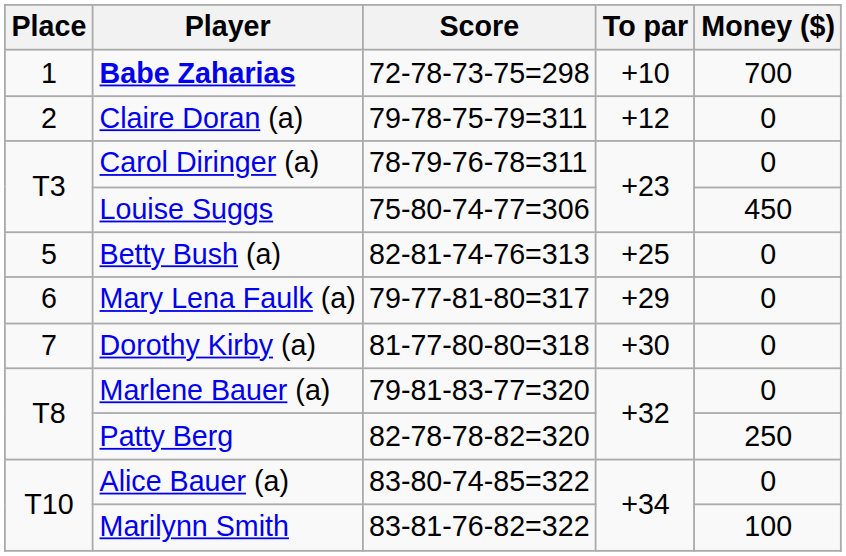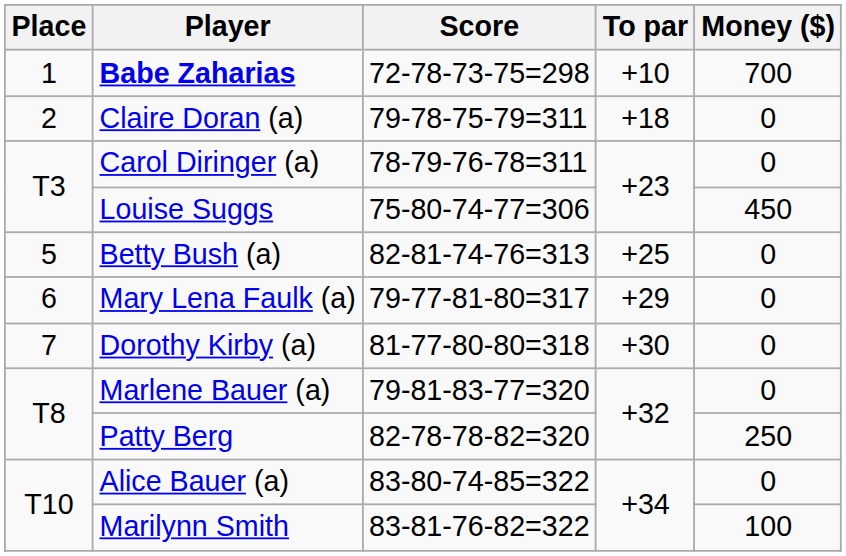 <table class="wikitable">
 <tr>
 <th>Place</th>
 <th>Player</th>
 <th>Score</th>
 <th>To par</th>
 <th>Money ($)</th>
 </tr>
 <tr>
 <td align=center>1</td>
 <td> <strong><a href='#'>Babe Zaharias</a></strong></td>
 <td>72-78-73-75=298</td>
 <td align=center>+10</td>
 <td align=center>700</td>
 </tr>
 <tr>
 <td align=center>2</td>
 <td> <a href='#'>Claire Doran</a> (a)</td>
 <td>79-78-75-79=311</td>
-<td align=center>+12</td>
+<td align=center>+18</td>
 <td align=center>0</td>
 </tr>
 <tr>
 <td align=center rowspan=2>T3</td>
 <td> <a href='#'>Carol Diringer</a> (a)</td>
 <td>78-79-76-78=311</td>
 <td align=center rowspan=2>+23</td>
 <td align=center>0</td>
 </tr>
 <tr>
 <td> <a href='#'>Louise Suggs</a></td>
 <td>75-80-74-77=306</td>
 <td align=center>450</td>
 </tr>
 <tr>
 <td align=center>5</td>
 <td> <a href='#'>Betty Bush</a> (a)</td>
 <td>82-81-74-76=313</td>
 <td align=center>+25</td>
 <td align=center>0</td>
 </tr>
 <tr>
 <td align=center>6</td>
 <td> <a href='#'>Mary Lena Faulk</a> (a)</td>
 <td>79-77-81-80=317</td>
 <td align=center>+29</td>
 <td align=center>0</td>
 </tr>
 <tr>
 <td align=center>7</td>
 <td> <a href='#'>Dorothy Kirby</a> (a)</td>
 <td>81-77-80-80=318</td>
 <td align=center>+30</td>
 <td align=center>0</td>
 </tr>
 <tr>
 <td align=center rowspan=2>T8</td>
 <td> <a href='#'>Marlene Bauer</a> (a)</td>
 <td>79-81-83-77=320</td>
 <td align=center rowspan=2>+32</td>
 <td align=center>0</td>
 </tr>
 <tr>
 <td> <a href='#'>Patty Berg</a></td>
 <td>82-78-78-82=320</td>
 <td align=center>250</td>
 </tr>
 <tr>
 <td align=center rowspan=2>T10</td>
 <td> <a href='#'>Alice Bauer</a> (a)</td>
 <td>83-80-74-85=322</td>
 <td align=center rowspan=2>+34</td>
 <td align=center>0</td>
 </tr>
 <tr>
 <td> <a href='#'>Marilynn Smith</a></td>
 <td>83-81-76-82=322</td>
 <td align=center>100</td>
 </tr>
 </table>
